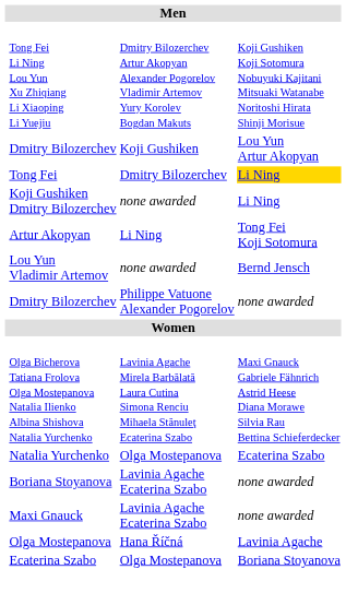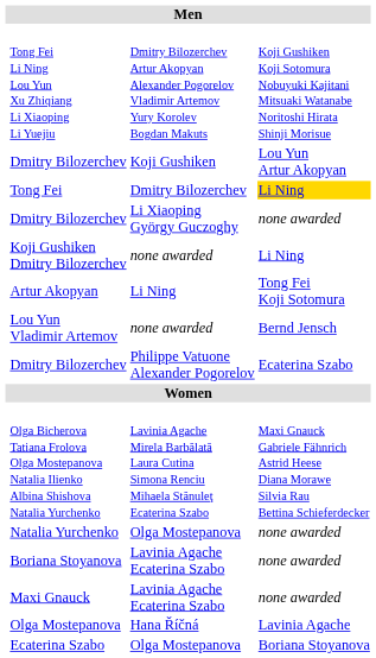 <table>
 <tr style="background:#dfdfdf;">
 <td colspan="4" style="text-align:center;"><strong>Men</strong></td>
 </tr>
 <tr>
 <th scope=row style="text-align:left"><br></th>
 <td><br><small><a href='#'>Tong Fei</a><br><a href='#'>Li Ning</a><br><a href='#'>Lou Yun</a><br><a href='#'>Xu Zhiqiang</a><br><a href='#'>Li Xiaoping</a><br><a href='#'>Li Yuejiu</a></small></td>
 <td><br><small><a href='#'>Dmitry Bilozerchev</a><br><a href='#'>Artur Akopyan</a><br><a href='#'>Alexander Pogorelov</a><br><a href='#'>Vladimir Artemov</a><br><a href='#'>Yury Korolev</a><br><a href='#'>Bogdan Makuts</a></small></td>
 <td><br><small><a href='#'>Koji Gushiken</a><br><a href='#'>Koji Sotomura</a><br><a href='#'>Nobuyuki Kajitani</a><br><a href='#'>Mitsuaki Watanabe</a><br><a href='#'>Noritoshi Hirata</a><br><a href='#'>Shinji Morisue</a></small></td>
 </tr>
 <tr>
 <th scope=row style="text-align:left"><br></th>
 <td> <a href='#'>Dmitry Bilozerchev</a></td>
 <td> <a href='#'>Koji Gushiken</a></td>
 <td> <a href='#'>Lou Yun</a><br> <a href='#'>Artur Akopyan</a></td>
 </tr>
 <tr>
 <th scope=row style="text-align:left"><br></th>
 <td> <a href='#'>Tong Fei</a></td>
 <td> <a href='#'>Dmitry Bilozerchev</a></td>
 <td style="background: gold;"> <a href='#'>Li Ning</a></td>
 </tr>
 <tr>
 <th scope=row style="text-align:left"><br></th>
+<td> <a href='#'>Dmitry Bilozerchev</a></td>
+<td> <a href='#'>Li Xiaoping</a><br> <a href='#'>György Guczoghy</a></td>
+<td><em>none awarded</em></td>
+</tr>
+<tr>
+<th scope=row style="text-align:left"><br></th>
 <td> <a href='#'>Koji Gushiken</a><br> <a href='#'>Dmitry Bilozerchev</a></td>
 <td><em>none awarded</em></td>
 <td> <a href='#'>Li Ning</a></td>
 </tr>
 <tr>
 <th scope=row style="text-align:left"><br></th>
 <td> <a href='#'>Artur Akopyan</a></td>
 <td> <a href='#'>Li Ning</a></td>
 <td> <a href='#'>Tong Fei</a><br> <a href='#'>Koji Sotomura</a></td>
 </tr>
 <tr>
 <th scope=row style="text-align:left"><br></th>
 <td> <a href='#'>Lou Yun</a><br> <a href='#'>Vladimir Artemov</a></td>
 <td><em>none awarded</em></td>
 <td> <a href='#'>Bernd Jensch</a></td>
 </tr>
 <tr>
 <th scope=row style="text-align:left"><br></th>
 <td> <a href='#'>Dmitry Bilozerchev</a></td>
 <td> <a href='#'>Philippe Vatuone</a><br> <a href='#'>Alexander Pogorelov</a></td>
-<td><em>none awarded</em></td>
+<td> <a href='#'>Ecaterina Szabo</a></td>
 </tr>
 <tr style="background:#dfdfdf;">
 <td colspan="4" style="text-align:center;"><strong>Women</strong></td>
 </tr>
 <tr>
 <th scope=row style="text-align:left"><br></th>
 <td><br><small><a href='#'>Olga Bicherova</a><br><a href='#'>Tatiana Frolova</a><br><a href='#'>Olga Mostepanova</a><br><a href='#'>Natalia Ilienko</a><br><a href='#'>Albina Shishova</a><br><a href='#'>Natalia Yurchenko</a></small></td>
 <td><br><small><a href='#'>Lavinia Agache</a><br><a href='#'>Mirela Barbălată</a><br><a href='#'>Laura Cutina</a><br><a href='#'>Simona Renciu</a><br><a href='#'>Mihaela Stănuleţ</a><br><a href='#'>Ecaterina Szabo</a></small></td>
 <td><br><small><a href='#'>Maxi Gnauck</a><br><a href='#'>Gabriele Fähnrich</a><br><a href='#'>Astrid Heese</a><br><a href='#'>Diana Morawe</a><br><a href='#'>Silvia Rau</a><br><a href='#'>Bettina Schieferdecker</a></small></td>
 </tr>
 <tr>
 <th scope=row style="text-align:left"><br></th>
 <td> <a href='#'>Natalia Yurchenko</a></td>
 <td> <a href='#'>Olga Mostepanova</a></td>
-<td> <a href='#'>Ecaterina Szabo</a></td>
+<td><em>none awarded</em></td>
 </tr>
 <tr>
 <th scope=row style="text-align:left"><br></th>
 <td> <a href='#'>Boriana Stoyanova</a></td>
 <td> <a href='#'>Lavinia Agache</a><br> <a href='#'>Ecaterina Szabo</a></td>
 <td><em>none awarded</em></td>
 </tr>
 <tr>
 <th scope=row style="text-align:left"><br></th>
 <td> <a href='#'>Maxi Gnauck</a></td>
 <td> <a href='#'>Lavinia Agache</a><br> <a href='#'>Ecaterina Szabo</a></td>
 <td><em>none awarded</em></td>
 </tr>
 <tr>
 <th scope=row style="text-align:left"><br></th>
 <td> <a href='#'>Olga Mostepanova</a></td>
 <td> <a href='#'>Hana Říčná</a></td>
 <td> <a href='#'>Lavinia Agache</a></td>
 </tr>
 <tr>
 <th scope=row style="text-align:left"><br></th>
 <td> <a href='#'>Ecaterina Szabo</a></td>
 <td> <a href='#'>Olga Mostepanova</a></td>
 <td> <a href='#'>Boriana Stoyanova</a></td>
 </tr>
 </table>
